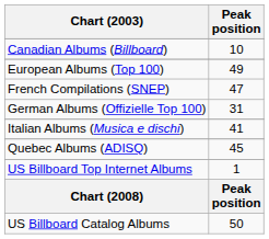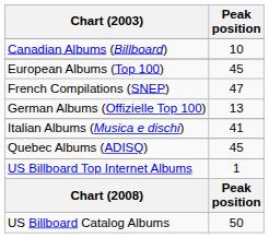 <table class="wikitable sortable">
 <tr>
 <th>Chart (2003)</th>
 <th>Peak<br>position</th>
 </tr>
 <tr>
 </tr>
 <tr>
 </tr>
 <tr>
 </tr>
 <tr>
 <td align="left"><a href='#'>Canadian Albums</a> (<em><a href='#'>Billboard</a></em>)</td>
 <td align="center">10</td>
 </tr>
 <tr>
 </tr>
 <tr>
 </tr>
 <tr>
 <td align="left">European Albums (<a href='#'>Top 100</a>)</td>
-<td align="center">49</td>
+<td align="center">45</td>
 </tr>
 <tr>
 <td align="left">French Compilations (<a href='#'>SNEP</a>)</td>
 <td align="center">47</td>
 </tr>
 <tr>
 <td align="left">German Albums (<a href='#'>Offizielle Top 100</a>)</td>
-<td align="center">31</td>
+<td align="center">13</td>
 </tr>
 <tr>
 </tr>
 <tr>
 </tr>
 <tr>
 <td align="left">Italian Albums (<em><a href='#'>Musica e dischi</a></em>)</td>
 <td style="text-align:center;">41</td>
 </tr>
 <tr>
 </tr>
 <tr>
 </tr>
 <tr>
 <td align="left">Quebec Albums (<a href='#'>ADISQ</a>)</td>
 <td align="center">45</td>
 </tr>
 <tr>
 </tr>
 <tr>
 </tr>
 <tr>
 </tr>
 <tr>
 </tr>
 <tr>
 </tr>
 <tr>
 <td align="left"><a href='#'>US Billboard Top Internet Albums</a></td>
 <td align="center">1</td>
 </tr>
 <tr>
 <th>Chart (2008)</th>
 <th>Peak<br>position</th>
 </tr>
 <tr>
 <td align="left">US <a href='#'>Billboard</a> Catalog Albums</td>
 <td align="center">50</td>
 </tr>
 </table>
